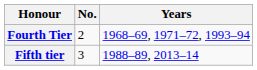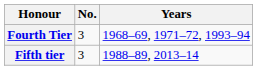 <table class="wikitable plainrowheaders">
 <tr>
 <th scope=col>Honour</th>
 <th scope=col>No.</th>
 <th scope=col>Years</th>
 </tr>
 <tr>
 <th scope=row><a href='#'>Fourth Tier</a></th>
-<td>2</td>
+<td>3</td>
 <td><a href='#'>1968–69</a>, <a href='#'>1971–72</a>, <a href='#'>1993–94</a></td>
 </tr>
 <tr>
 <th scope=row><a href='#'>Fifth tier</a></th>
 <td>3</td>
 <td><a href='#'>1988–89</a>, <a href='#'>2013–14</a></td>
 </tr>
 </table>
